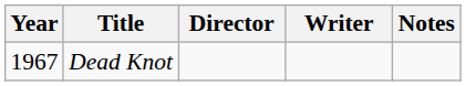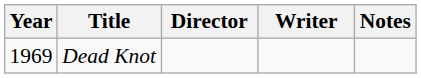 <table class="wikitable">
 <tr>
 <th>Year</th>
 <th>Title</th>
 <th style="width:65px;">Director</th>
 <th style="width:65px;">Writer</th>
 <th>Notes</th>
 </tr>
 <tr>
-<td>1967</td>
+<td>1969</td>
 <td><em>Dead Knot</em></td>
 <td></td>
 <td></td>
 <td></td>
 </tr>
 </table>
